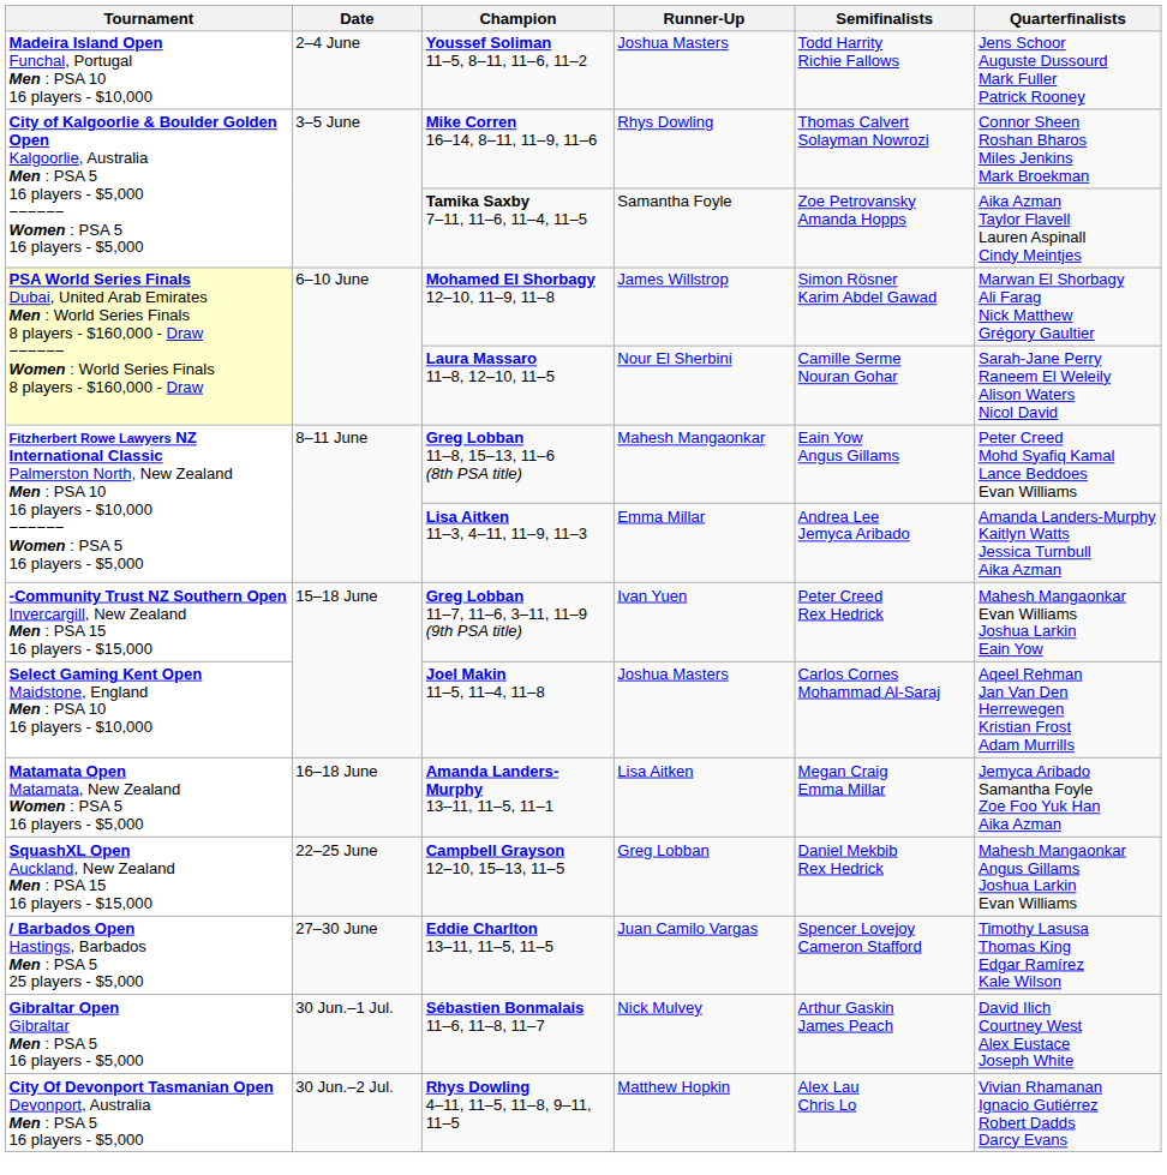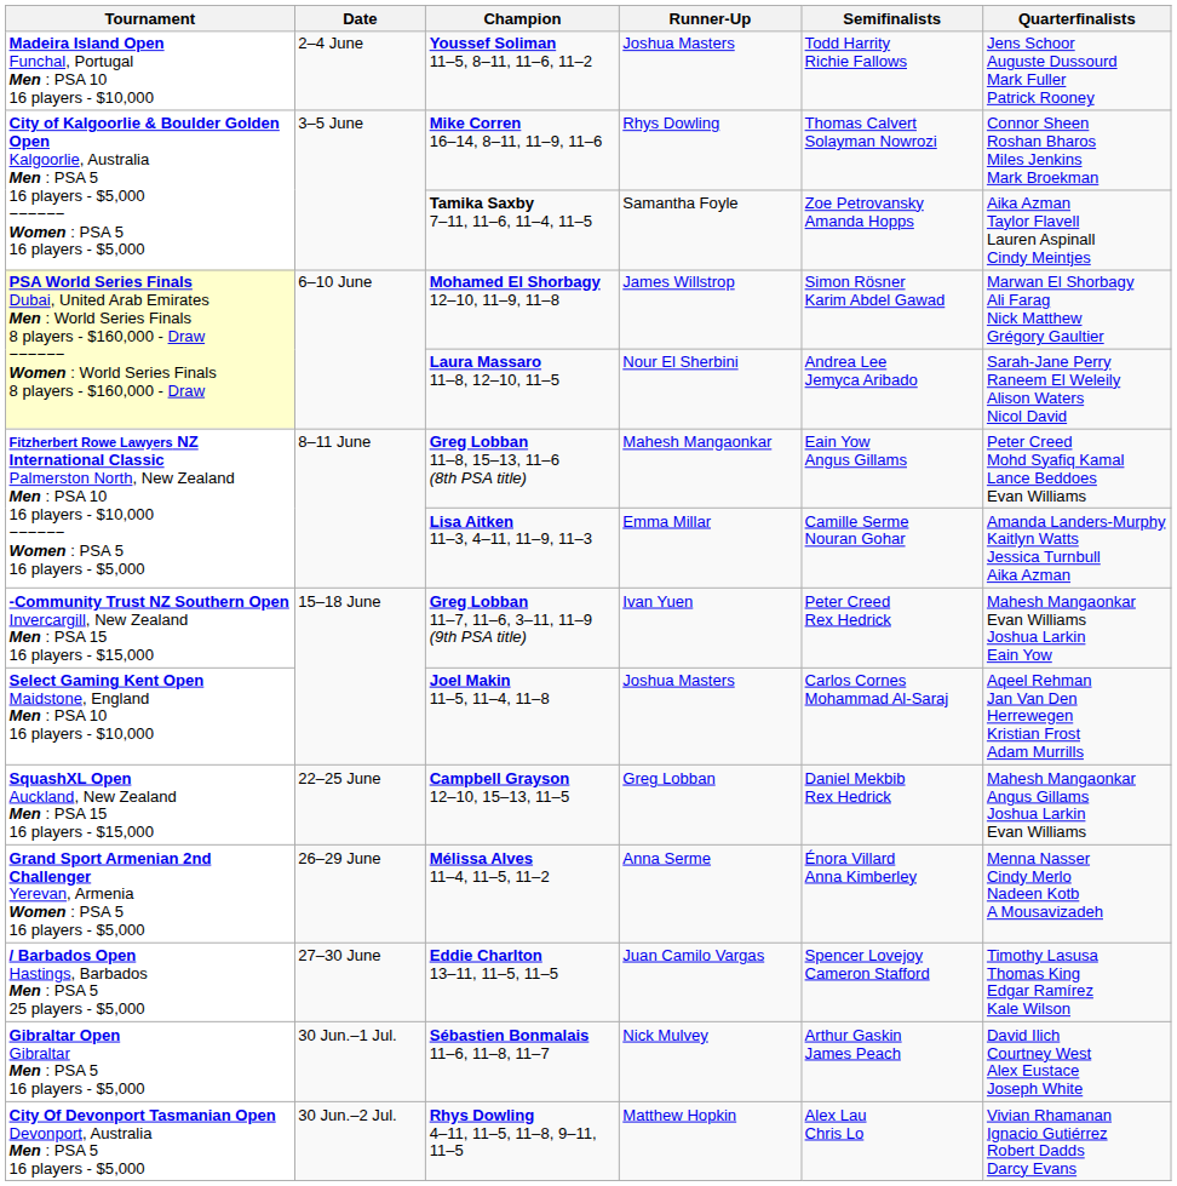 <table class="wikitable" style="font-size:88%">
 <tr>
 <th width=250>Tournament</th>
 <th width=110>Date</th>
 <th width=165>Champion</th>
 <th width=155>Runner-Up</th>
 <th width=155>Semifinalists</th>
 <th width=160>Quarterfinalists</th>
 </tr>
 <tr valign=top>
 <td style="background:#fff;"><strong><a href='#'>Madeira Island Open</a></strong><br> <a href='#'>Funchal</a>, Portugal<br><strong> <em>Men</em> </strong>: PSA 10<br>16 players - $10,000</td>
 <td>2–4 June</td>
 <td> <strong><a href='#'>Youssef Soliman</a></strong><br>11–5, 8–11, 11–6, 11–2</td>
 <td> <a href='#'>Joshua Masters</a></td>
 <td> <a href='#'>Todd Harrity</a><br> <a href='#'>Richie Fallows</a></td>
 <td> <a href='#'>Jens Schoor</a><br> <a href='#'>Auguste Dussourd</a><br> <a href='#'>Mark Fuller</a><br> <a href='#'>Patrick Rooney</a></td>
 </tr>
 <tr valign=top>
 <td rowspan=2 style="background:#fff;"><strong><a href='#'>City of Kalgoorlie & Boulder Golden Open</a></strong><br> <a href='#'>Kalgoorlie</a>, Australia<br><strong> <em>Men</em> </strong>: PSA 5<br>16 players - $5,000<br>−−−−−−<br><strong> <em>Women</em> </strong>: PSA 5<br>16 players - $5,000</td>
 <td rowspan=2>3–5 June</td>
 <td> <strong><a href='#'>Mike Corren</a></strong><br>16–14, 8–11, 11–9, 11–6</td>
 <td> <a href='#'>Rhys Dowling</a></td>
 <td> <a href='#'>Thomas Calvert</a><br> <a href='#'>Solayman Nowrozi</a></td>
 <td> <a href='#'>Connor Sheen</a><br> <a href='#'>Roshan Bharos</a><br> <a href='#'>Miles Jenkins</a><br> <a href='#'>Mark Broekman</a></td>
 </tr>
 <tr valign=top>
 <td> <strong>Tamika Saxby</strong><br>7–11, 11–6, 11–4, 11–5</td>
 <td> Samantha Foyle</td>
 <td> <a href='#'>Zoe Petrovansky</a><br> <a href='#'>Amanda Hopps</a></td>
 <td> <a href='#'>Aika Azman</a><br> <a href='#'>Taylor Flavell</a><br> Lauren Aspinall<br> <a href='#'>Cindy Meintjes</a></td>
 </tr>
 <tr valign=top>
 <td rowspan=2 style="background:#ffc;"><strong><a href='#'>PSA World Series Finals</a></strong><br> <a href='#'>Dubai</a>, United Arab Emirates<br><strong> <em>Men</em> </strong>: World Series Finals<br>8 players - $160,000 - <a href='#'>Draw</a><br>−−−−−−<br><strong> <em>Women</em> </strong>: World Series Finals<br>8 players - $160,000 - <a href='#'>Draw</a></td>
 <td rowspan=2>6–10 June</td>
 <td> <strong><a href='#'>Mohamed El Shorbagy</a></strong><br>12–10, 11–9, 11–8</td>
 <td> <a href='#'>James Willstrop</a></td>
 <td> <a href='#'>Simon Rösner</a><br> <a href='#'>Karim Abdel Gawad</a></td>
 <td> <a href='#'>Marwan El Shorbagy</a><br> <a href='#'>Ali Farag</a><br> <a href='#'>Nick Matthew</a><br> <a href='#'>Grégory Gaultier</a></td>
 </tr>
 <tr valign=top>
 <td> <strong><a href='#'>Laura Massaro</a></strong><br>11–8, 12–10, 11–5</td>
 <td> <a href='#'>Nour El Sherbini</a></td>
-<td> <a href='#'>Camille Serme</a><br> <a href='#'>Nouran Gohar</a></td>
+<td> <a href='#'>Andrea Lee</a><br> <a href='#'>Jemyca Aribado</a></td>
 <td> <a href='#'>Sarah-Jane Perry</a><br> <a href='#'>Raneem El Weleily</a><br> <a href='#'>Alison Waters</a><br> <a href='#'>Nicol David</a></td>
 </tr>
 <tr valign=top>
 <td rowspan=2 style="background:#fff;"><strong><a href='#'><small>Fitzherbert Rowe Lawyers</small> NZ International Classic</a></strong><br> <a href='#'>Palmerston North</a>, New Zealand<br><strong> <em>Men</em> </strong>: PSA 10<br>16 players - $10,000<br>−−−−−−<br><strong> <em>Women</em> </strong>: PSA 5<br>16 players - $5,000</td>
 <td rowspan=2>8–11 June</td>
 <td> <strong><a href='#'>Greg Lobban</a></strong><br>11–8, 15–13, 11–6<br><em>(8th PSA title)</em></td>
 <td> <a href='#'>Mahesh Mangaonkar</a></td>
 <td> <a href='#'>Eain Yow</a><br> <a href='#'>Angus Gillams</a></td>
 <td> <a href='#'>Peter Creed</a><br> <a href='#'>Mohd Syafiq Kamal</a><br> <a href='#'>Lance Beddoes</a><br> Evan Williams</td>
 </tr>
 <tr valign=top>
 <td> <strong><a href='#'>Lisa Aitken</a></strong><br>11–3, 4–11, 11–9, 11–3</td>
 <td> <a href='#'>Emma Millar</a></td>
-<td> <a href='#'>Andrea Lee</a><br> <a href='#'>Jemyca Aribado</a></td>
+<td> <a href='#'>Camille Serme</a><br> <a href='#'>Nouran Gohar</a></td>
 <td> <a href='#'>Amanda Landers-Murphy</a><br> <a href='#'>Kaitlyn Watts</a><br> <a href='#'>Jessica Turnbull</a><br> <a href='#'>Aika Azman</a></td>
 </tr>
 <tr valign=top>
 <td style="background:#fff;"><strong><a href='#'>-Community Trust NZ Southern Open</a></strong><br> <a href='#'>Invercargill</a>, New Zealand<br><strong> <em>Men</em> </strong>: PSA 15<br>16 players - $15,000</td>
 <td rowspan=2>15–18 June</td>
 <td> <strong><a href='#'>Greg Lobban</a></strong><br>11–7, 11–6, 3–11, 11–9<br><em>(9th PSA title)</em></td>
 <td> <a href='#'>Ivan Yuen</a></td>
 <td> <a href='#'>Peter Creed</a><br> <a href='#'>Rex Hedrick</a></td>
 <td> <a href='#'>Mahesh Mangaonkar</a><br> Evan Williams<br> <a href='#'>Joshua Larkin</a><br> <a href='#'>Eain Yow</a></td>
 </tr>
 <tr valign=top>
 <td style="background:#fff;"><strong><a href='#'>Select Gaming Kent Open</a></strong><br> <a href='#'>Maidstone</a>, England<br><strong> <em>Men</em> </strong>: PSA 10<br>16 players - $10,000</td>
 <td> <strong><a href='#'>Joel Makin</a></strong><br>11–5, 11–4, 11–8</td>
 <td> <a href='#'>Joshua Masters</a></td>
 <td> <a href='#'>Carlos Cornes</a><br> <a href='#'>Mohammad Al-Saraj</a></td>
 <td> <a href='#'>Aqeel Rehman</a><br> <a href='#'>Jan Van Den Herrewegen</a><br> <a href='#'>Kristian Frost</a><br> <a href='#'>Adam Murrills</a></td>
 </tr>
 <tr valign=top>
-<td style="background:#fff;"><strong><a href='#'>Matamata Open</a></strong><br> <a href='#'>Matamata</a>, New Zealand<br><strong> <em>Women</em> </strong>: PSA 5<br>16 players - $5,000</td>
-<td>16–18 June</td>
-<td> <strong><a href='#'>Amanda Landers-Murphy</a></strong><br>13–11, 11–5, 11–1</td>
-<td> <a href='#'>Lisa Aitken</a></td>
-<td> <a href='#'>Megan Craig</a><br> <a href='#'>Emma Millar</a></td>
-<td> <a href='#'>Jemyca Aribado</a><br> Samantha Foyle<br> <a href='#'>Zoe Foo Yuk Han</a><br> <a href='#'>Aika Azman</a></td>
-</tr>
-<tr valign=top>
 <td style="background:#fff;"><strong><a href='#'>SquashXL Open</a></strong><br> <a href='#'>Auckland</a>, New Zealand<br><strong> <em>Men</em> </strong>: PSA 15<br>16 players - $15,000</td>
 <td>22–25 June</td>
 <td> <strong><a href='#'>Campbell Grayson</a></strong><br>12–10, 15–13, 11–5</td>
 <td> <a href='#'>Greg Lobban</a></td>
 <td> <a href='#'>Daniel Mekbib</a><br> <a href='#'>Rex Hedrick</a></td>
 <td> <a href='#'>Mahesh Mangaonkar</a><br> <a href='#'>Angus Gillams</a><br> <a href='#'>Joshua Larkin</a><br> Evan Williams</td>
+</tr>
+<tr valign=top>
+<td style="background:#fff;"><strong><a href='#'>Grand Sport Armenian 2nd Challenger</a></strong><br> <a href='#'>Yerevan</a>, Armenia<br><strong> <em>Women</em> </strong>: PSA 5<br>16 players - $5,000</td>
+<td>26–29 June</td>
+<td> <strong><a href='#'>Mélissa Alves</a></strong><br>11–4, 11–5, 11–2</td>
+<td> <a href='#'>Anna Serme</a></td>
+<td> <a href='#'>Énora Villard</a><br> <a href='#'>Anna Kimberley</a></td>
+<td> <a href='#'>Menna Nasser</a><br> <a href='#'>Cindy Merlo</a><br> <a href='#'>Nadeen Kotb</a><br> <a href='#'>A Mousavizadeh</a></td>
 </tr>
 <tr valign=top>
 <td style="background:#fff;"><strong><a href='#'>/ Barbados Open</a></strong><br> <a href='#'>Hastings</a>, Barbados<br><strong> <em>Men</em> </strong>: PSA 5<br>25 players - $5,000</td>
 <td>27–30 June</td>
 <td> <strong><a href='#'>Eddie Charlton</a></strong><br>13–11, 11–5, 11–5</td>
 <td> <a href='#'>Juan Camilo Vargas</a></td>
 <td> <a href='#'>Spencer Lovejoy</a><br> <a href='#'>Cameron Stafford</a></td>
 <td> <a href='#'>Timothy Lasusa</a><br> <a href='#'>Thomas King</a><br> <a href='#'>Edgar Ramírez</a><br> <a href='#'>Kale Wilson</a></td>
 </tr>
 <tr valign=top>
 <td style="background:#fff;"><strong><a href='#'>Gibraltar Open</a></strong><br> <a href='#'>Gibraltar</a><br><strong> <em>Men</em> </strong>: PSA 5<br>16 players - $5,000</td>
 <td>30 Jun.–1 Jul.</td>
 <td> <strong><a href='#'>Sébastien Bonmalais</a></strong><br>11–6, 11–8, 11–7</td>
 <td> <a href='#'>Nick Mulvey</a></td>
 <td> <a href='#'>Arthur Gaskin</a><br> <a href='#'>James Peach</a></td>
 <td> <a href='#'>David Ilich</a><br> <a href='#'>Courtney West</a><br> <a href='#'>Alex Eustace</a><br> <a href='#'>Joseph White</a></td>
 </tr>
 <tr valign=top>
 <td style="background:#fff;"><strong><a href='#'>City Of Devonport Tasmanian Open</a></strong><br> <a href='#'>Devonport</a>, Australia<br><strong> <em>Men</em> </strong>: PSA 5<br>16 players - $5,000</td>
 <td>30 Jun.–2 Jul.</td>
 <td> <strong><a href='#'>Rhys Dowling</a></strong><br>4–11, 11–5, 11–8, 9–11, 11–5</td>
 <td> <a href='#'>Matthew Hopkin</a></td>
 <td> <a href='#'>Alex Lau</a><br> <a href='#'>Chris Lo</a></td>
 <td> <a href='#'>Vivian Rhamanan</a><br> <a href='#'>Ignacio Gutiérrez</a><br> <a href='#'>Robert Dadds</a><br> <a href='#'>Darcy Evans</a></td>
 </tr>
 </table>
